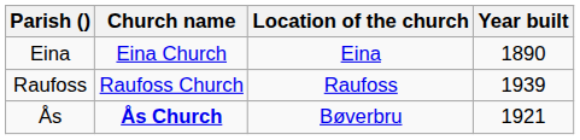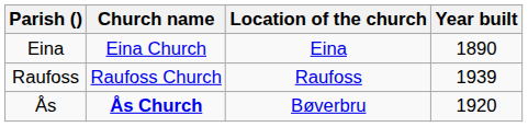 <table class="wikitable" style="text-align:center">
 <tr>
 <th>Parish ()</th>
 <th>Church name</th>
 <th>Location of the church</th>
 <th>Year built</th>
 </tr>
 <tr>
 <td rowspan="1">Eina</td>
 <td><a href='#'>Eina Church</a></td>
 <td><a href='#'>Eina</a></td>
 <td>1890</td>
 </tr>
 <tr>
 <td rowspan="1">Raufoss</td>
 <td><a href='#'>Raufoss Church</a></td>
 <td><a href='#'>Raufoss</a></td>
 <td>1939</td>
 </tr>
 <tr>
 <td rowspan="1">Ås</td>
 <td><strong><a href='#'>Ås Church</a></strong></td>
 <td><a href='#'>Bøverbru</a></td>
-<td>1921</td>
+<td>1920</td>
 </tr>
 </table>
